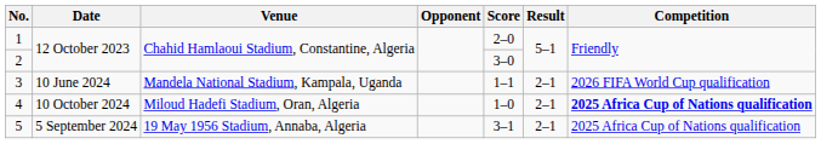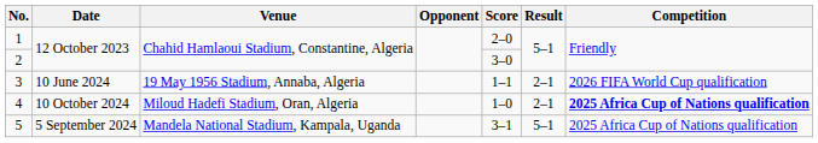 <table class="wikitable">
 <tr>
 <th scope="col">No.</th>
 <th scope="col">Date</th>
 <th scope="col">Venue</th>
 <th scope="col">Opponent</th>
 <th scope="col">Score</th>
 <th scope="col">Result</th>
 <th scope="col">Competition</th>
 </tr>
 <tr>
 <td align=center>1</td>
 <td rowspan=2>12 October 2023</td>
 <td rowspan=2><a href='#'>Chahid Hamlaoui Stadium</a>, Constantine, Algeria</td>
 <td rowspan=2></td>
 <td align=center>2–0</td>
 <td align=center rowspan=2>5–1</td>
 <td rowspan=2><a href='#'>Friendly</a></td>
 </tr>
 <tr>
 <td align=center>2</td>
 <td align=center>3–0</td>
 </tr>
 <tr>
 <td align=center>3</td>
 <td>10 June 2024</td>
-<td><a href='#'>Mandela National Stadium</a>, Kampala, Uganda</td>
+<td><a href='#'>19 May 1956 Stadium</a>, Annaba, Algeria</td>
 <td></td>
 <td align=center>1–1</td>
 <td align=center>2–1</td>
 <td><a href='#'>2026 FIFA World Cup qualification</a></td>
 </tr>
 <tr>
 <td align=center>4</td>
 <td>10 October 2024</td>
 <td><a href='#'>Miloud Hadefi Stadium</a>, Oran, Algeria</td>
 <td></td>
 <td align=center>1–0</td>
 <td align=center>2–1</td>
 <td><strong><a href='#'>2025 Africa Cup of Nations qualification</a></strong></td>
 </tr>
 <tr>
 <td align=center>5</td>
 <td>5 September 2024</td>
-<td><a href='#'>19 May 1956 Stadium</a>, Annaba, Algeria</td>
+<td><a href='#'>Mandela National Stadium</a>, Kampala, Uganda</td>
 <td></td>
 <td align=center>3–1</td>
-<td align=center>2–1</td>
+<td align=center>5–1</td>
 <td><a href='#'>2025 Africa Cup of Nations qualification</a></td>
 </tr>
 </table>
